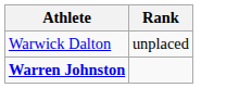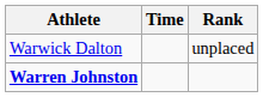 <table class="wikitable" style="font-size:90%;">
 <tr>
 <th>Athlete</th>
+<th>Time</th>
 <th>Rank</th>
 </tr>
 <tr align=center>
 <td align=left><a href='#'>Warwick Dalton</a></td>
+<td></td>
 <td>unplaced</td>
 </tr>
 <tr align=center>
 <td align=left><strong><a href='#'>Warren Johnston</a></strong></td>
 <td></td>
+<td></td>
 </tr>
 </table>
